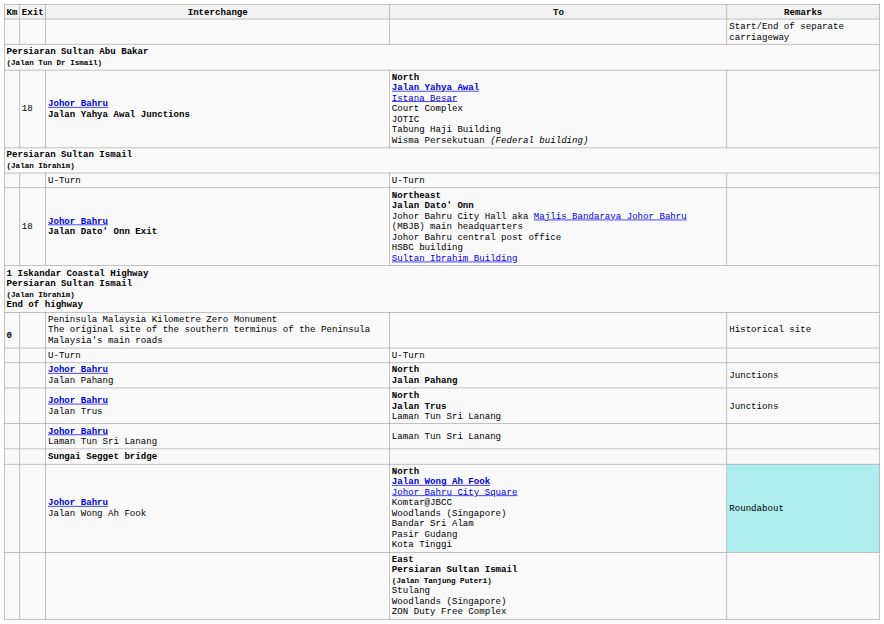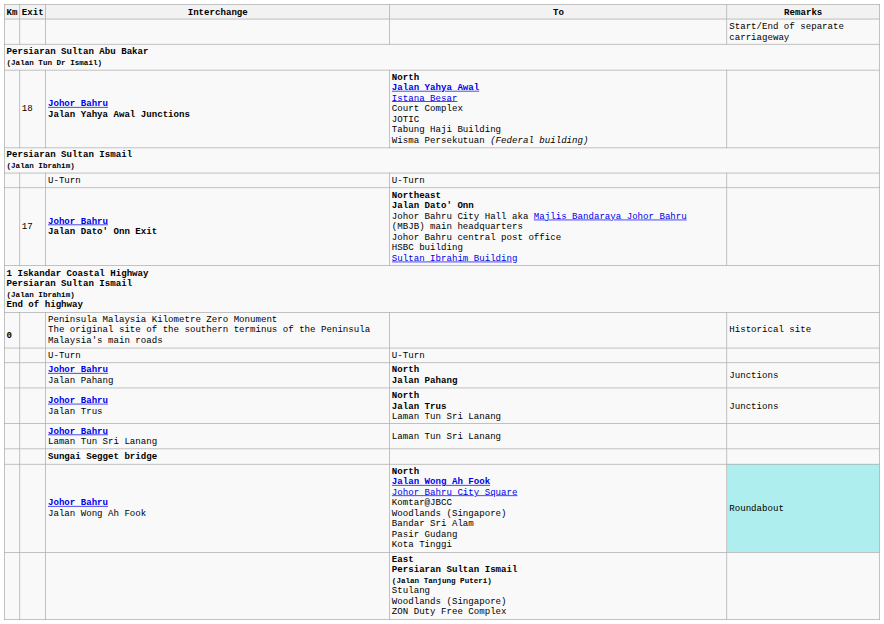 <table class="wikitable">
 <tr>
 <th>Km</th>
 <th>Exit</th>
 <th>Interchange</th>
 <th>To</th>
 <th>Remarks</th>
 </tr>
 <tr>
 <td></td>
 <td></td>
 <td></td>
 <td></td>
 <td>Start/End of separate carriageway</td>
 </tr>
 <tr>
 <td style="width:600px" colspan="6" style="text-align:center; background:blue;"><strong><span>Persiaran Sultan Abu Bakar<br><small>(Jalan Tun Dr Ismail)</small></span></strong></td>
 </tr>
 <tr>
 <td></td>
 <td>18</td>
 <td><strong><a href='#'>Johor Bahru</a></strong><br><strong>Jalan Yahya Awal Junctions</strong></td>
 <td><strong>North</strong><br><strong><a href='#'>Jalan Yahya Awal</a></strong><br><a href='#'>Istana Besar</a><br>Court Complex<br>JOTIC<br>Tabung Haji Building<br>Wisma Persekutuan <em>(Federal building)</em></td>
 <td></td>
 </tr>
 <tr>
 <td style="width:600px" colspan="6" style="text-align:center; background:blue;"><strong><span>Persiaran Sultan Ismail<br><small>(Jalan Ibrahim)</small></span></strong></td>
 </tr>
 <tr>
 <td></td>
 <td></td>
 <td>U-Turn</td>
 <td>U-Turn</td>
 <td></td>
 </tr>
 <tr>
 <td></td>
-<td>18</td>
+<td>17</td>
 <td><strong><a href='#'>Johor Bahru</a></strong><br><strong>Jalan Dato' Onn Exit</strong></td>
 <td><strong>Northeast</strong><br><strong>Jalan Dato' Onn </strong><br>Johor Bahru City Hall aka <a href='#'>Majlis Bandaraya Johor Bahru</a> (MBJB) main headquarters<br>Johor Bahru central post office<br>HSBC building<br><a href='#'>Sultan Ibrahim Building</a></td>
 <td></td>
 </tr>
 <tr>
 <td style="width:600px" colspan="6" style="text-align:center; background:blue;"><strong><span>1 Iskandar Coastal Highway<br>Persiaran Sultan Ismail<br><small>(Jalan Ibrahim)</small><br>End of highway</span></strong></td>
 </tr>
 <tr>
 <td><br><strong>0</strong></td>
 <td></td>
 <td>Peninsula Malaysia Kilometre Zero Monument<br>The original site of the southern terminus of the Peninsula Malaysia's main roads</td>
 <td></td>
 <td>Historical site</td>
 </tr>
 <tr>
 <td></td>
 <td></td>
 <td>U-Turn</td>
 <td>U-Turn</td>
 <td></td>
 </tr>
 <tr>
 <td></td>
 <td></td>
 <td><strong><a href='#'>Johor Bahru</a></strong><br>Jalan Pahang</td>
 <td><strong>North</strong><br><strong>Jalan Pahang</strong></td>
 <td>Junctions</td>
 </tr>
 <tr>
 <td></td>
 <td></td>
 <td><strong><a href='#'>Johor Bahru</a></strong><br>Jalan Trus</td>
 <td><strong>North</strong><br><strong>Jalan Trus</strong><br> Laman Tun Sri Lanang</td>
 <td>Junctions</td>
 </tr>
 <tr>
 <td></td>
 <td></td>
 <td><strong><a href='#'>Johor Bahru</a></strong><br>Laman Tun Sri Lanang</td>
 <td>Laman Tun Sri Lanang</td>
 <td></td>
 </tr>
 <tr>
 <td></td>
 <td></td>
 <td><strong>Sungai Segget bridge</strong></td>
 <td></td>
 <td></td>
 </tr>
 <tr>
 <td></td>
 <td></td>
 <td><strong><a href='#'>Johor Bahru</a></strong><br>Jalan Wong Ah Fook</td>
 <td><strong>North</strong><br><strong><a href='#'>Jalan Wong Ah Fook</a></strong><br><a href='#'>Johor Bahru City Square</a><br>Komtar@JBCC<br>Woodlands (Singapore)<br>Bandar Sri Alam<br>Pasir Gudang<br>Kota Tinggi</td>
 <td style="background: paleturquoise;">Roundabout</td>
 </tr>
 <tr>
 <td></td>
 <td></td>
 <td></td>
 <td><strong>East</strong><br><strong>Persiaran Sultan Ismail</strong><br><small><strong>(Jalan Tanjung Puteri)</strong></small><br>Stulang<br>Woodlands (Singapore)<br>ZON Duty Free Complex</td>
 <td></td>
 </tr>
 </table>
